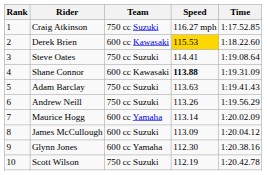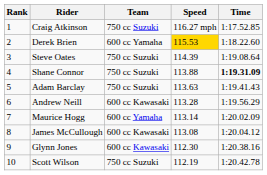 <table class="wikitable" style="font-size: 95%;">
 <tr style="background:#efefef;">
 <th>Rank</th>
 <th>Rider</th>
 <th>Team</th>
 <th>Speed</th>
 <th>Time</th>
 </tr>
 <tr>
 <td>1</td>
 <td> Craig Atkinson</td>
 <td>750 cc <a href='#'>Suzuki</a></td>
 <td>116.27 mph</td>
 <td>1:17.52.85</td>
 </tr>
 <tr>
 <td>2</td>
 <td> Derek Brien</td>
-<td>600 cc <a href='#'>Kawasaki</a></td>
+<td>600 cc Yamaha</td>
 <td style="background: gold;">115.53</td>
 <td>1:18.22.60</td>
 </tr>
 <tr>
 <td>3</td>
 <td> Steve Oates</td>
 <td>750 cc Suzuki</td>
-<td>114.41</td>
+<td>114.39</td>
 <td>1:19.08.64</td>
 </tr>
 <tr>
 <td>4</td>
 <td> Shane Connor</td>
-<td>600 cc Kawasaki</td>
-<td><strong>113.88</strong></td>
-<td>1:19.31.09</td>
+<td>750 cc Suzuki</td>
+<td>113.88</td>
+<td><strong>1:19.31.09</strong></td>
 </tr>
 <tr>
 <td>5</td>
 <td> Adam Barclay</td>
 <td>750 cc Suzuki</td>
 <td>113.63</td>
 <td>1:19.41.43</td>
 </tr>
 <tr>
 <td>6</td>
 <td> Andrew Neill</td>
-<td>750 cc Suzuki</td>
-<td>113.26</td>
+<td>600 cc Kawasaki</td>
+<td>113.28</td>
 <td>1:19.56.29</td>
 </tr>
 <tr>
 <td>7</td>
 <td> Maurice Hogg</td>
 <td>600 cc <a href='#'>Yamaha</a></td>
 <td>113.14</td>
 <td>1:20.02.09</td>
 </tr>
 <tr>
 <td>8</td>
 <td> James McCullough</td>
-<td>600 cc Suzuki</td>
-<td>113.09</td>
+<td>600 cc Kawasaki</td>
+<td>113.08</td>
 <td>1:20.04.12</td>
 </tr>
 <tr>
 <td>9</td>
 <td> Glynn Jones</td>
-<td>600 cc Yamaha</td>
+<td>600 cc <a href='#'>Kawasaki</a></td>
 <td>112.30</td>
 <td>1:20.38.16</td>
 </tr>
 <tr>
 <td>10</td>
 <td> Scott Wilson</td>
 <td>750 cc Suzuki</td>
 <td>112.19</td>
 <td>1:20.42.78</td>
 </tr>
 </table>
